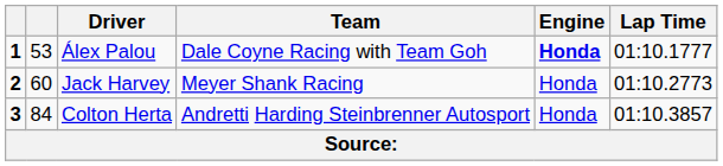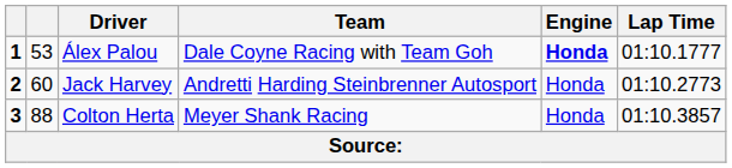 <table class="wikitable" style="font-size:85%;">
 <tr>
 <th></th>
 <th></th>
 <th>Driver</th>
 <th>Team</th>
 <th>Engine</th>
 <th>Lap Time</th>
 </tr>
 <tr>
 <td style="text-align:center;"><strong>1</strong></td>
 <td style="text-align:center;">53</td>
 <td> <a href='#'>Álex Palou</a> <strong></strong></td>
 <td><a href='#'>Dale Coyne Racing</a> with <a href='#'>Team Goh</a></td>
 <td><strong><a href='#'>Honda</a></strong></td>
 <td>01:10.1777</td>
 </tr>
 <tr>
 <td style="text-align:center;"><strong>2</strong></td>
 <td style="text-align:center;">60</td>
 <td> <a href='#'>Jack Harvey</a></td>
-<td><a href='#'>Meyer Shank Racing</a></td>
+<td><a href='#'>Andretti</a> <a href='#'>Harding Steinbrenner Autosport</a></td>
 <td><a href='#'>Honda</a></td>
 <td>01:10.2773</td>
 </tr>
 <tr>
 <td style="text-align:center;"><strong>3</strong></td>
-<td style="text-align:center;">84</td>
+<td style="text-align:center;">88</td>
 <td> <a href='#'>Colton Herta</a></td>
-<td><a href='#'>Andretti</a> <a href='#'>Harding Steinbrenner Autosport</a></td>
+<td><a href='#'>Meyer Shank Racing</a></td>
 <td><a href='#'>Honda</a></td>
 <td>01:10.3857</td>
 </tr>
 <tr>
 <th colspan="6">Source:</th>
 </tr>
 </table>
